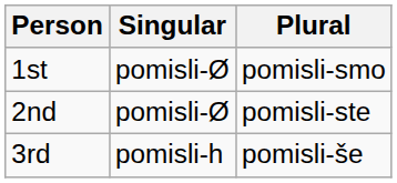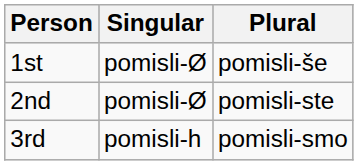 <table class="wikitable">
 <tr>
 <th>Person</th>
 <th>Singular</th>
 <th>Plural</th>
 </tr>
 <tr>
 <td>1st</td>
 <td>pomisli-Ø</td>
-<td>pomisli-smo</td>
+<td>pomisli-še</td>
 </tr>
 <tr>
 <td>2nd</td>
 <td>pomisli-Ø</td>
 <td>pomisli-ste</td>
 </tr>
 <tr>
 <td>3rd</td>
 <td>pomisli-h</td>
-<td>pomisli-še</td>
+<td>pomisli-smo</td>
 </tr>
 </table>
